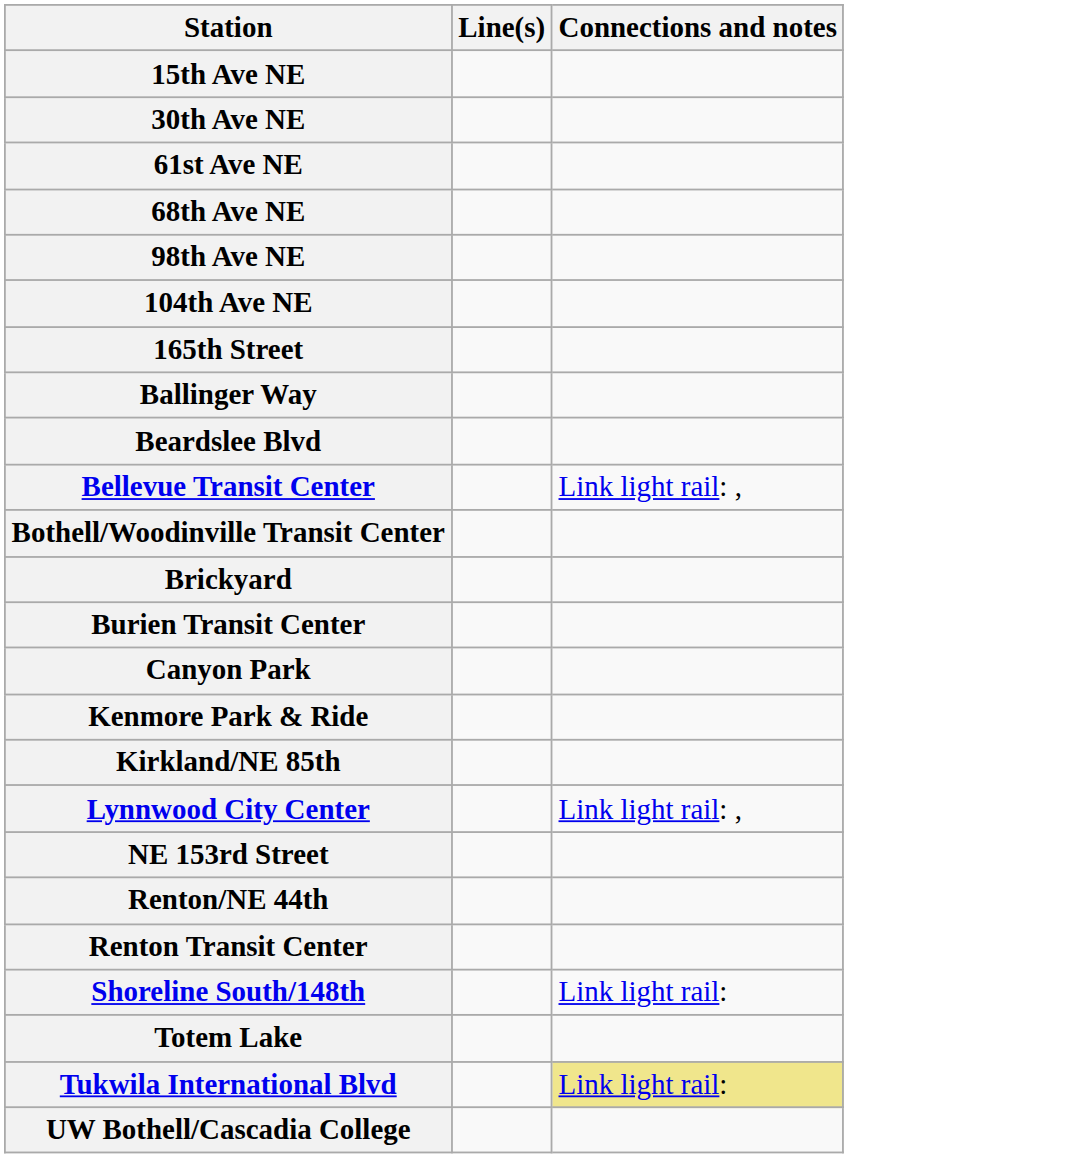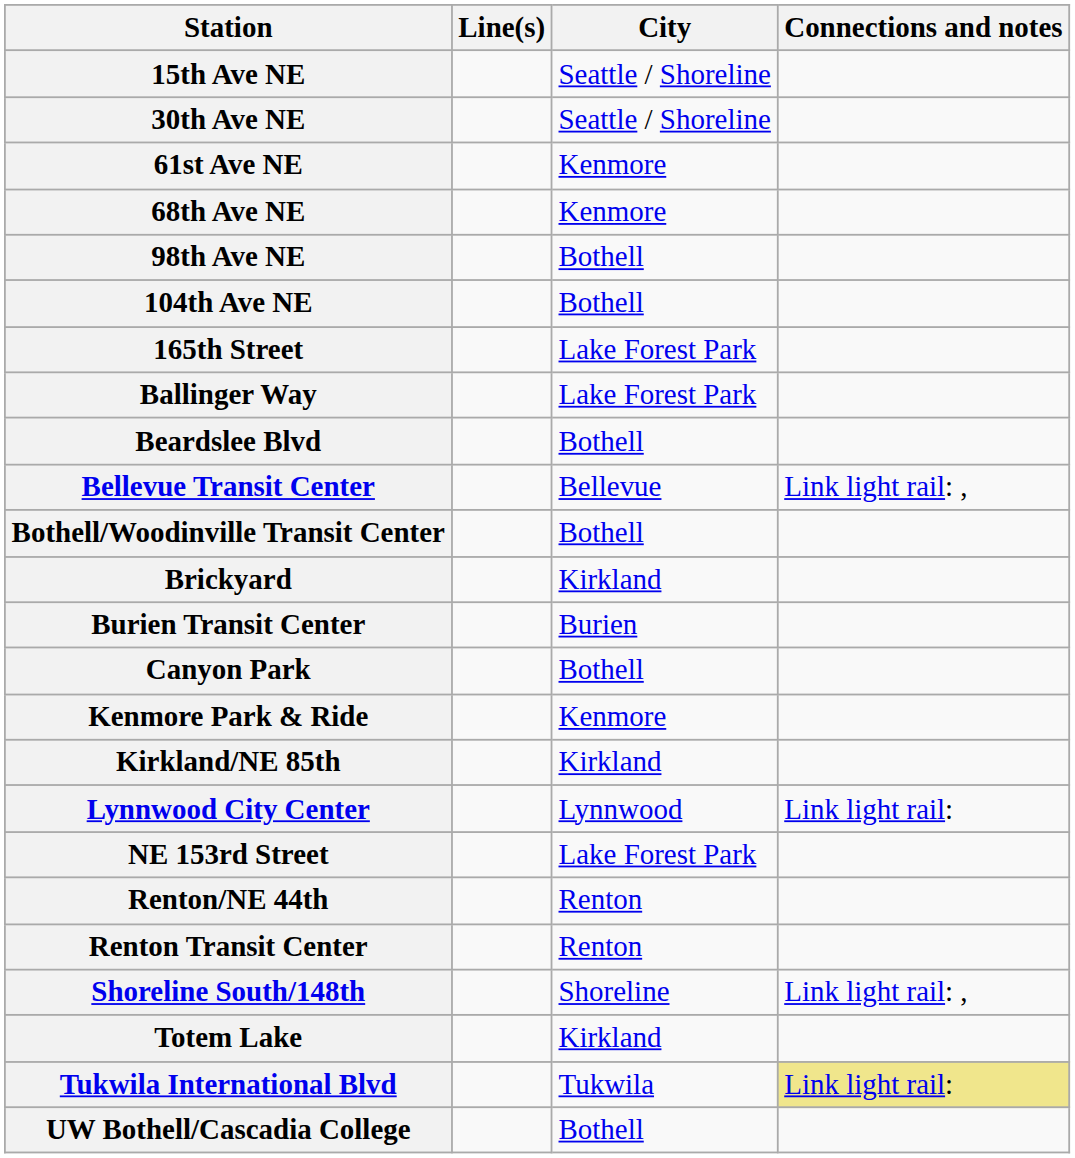 <table class="wikitable sortable sticky-header plainrowheaders">
 <tr>
 <th scope=col>Station</th>
 <th scope=col>Line(s)</th>
+<th scope=col>City</th>
 <th scope=col class="unsortable">Connections and notes</th>
 </tr>
 <tr>
 <th scope=row>15th Ave NE</th>
 <td></td>
+<td><a href='#'>Seattle</a> / <a href='#'>Shoreline</a></td>
 <td></td>
 </tr>
 <tr>
 <th scope=row>30th Ave NE</th>
 <td></td>
+<td><a href='#'>Seattle</a> / <a href='#'>Shoreline</a></td>
 <td></td>
 </tr>
 <tr>
 <th scope=row>61st Ave NE</th>
 <td></td>
+<td><a href='#'>Kenmore</a></td>
 <td></td>
 </tr>
 <tr>
 <th scope=row>68th Ave NE</th>
 <td></td>
+<td><a href='#'>Kenmore</a></td>
 <td></td>
 </tr>
 <tr>
 <th scope=row>98th Ave NE</th>
 <td></td>
+<td><a href='#'>Bothell</a></td>
 <td></td>
 </tr>
 <tr>
 <th scope=row>104th Ave NE</th>
 <td></td>
+<td><a href='#'>Bothell</a></td>
 <td></td>
 </tr>
 <tr>
 <th scope=row>165th Street</th>
 <td></td>
+<td><a href='#'>Lake Forest Park</a></td>
 <td></td>
 </tr>
 <tr>
 <th scope=row>Ballinger Way</th>
 <td></td>
+<td><a href='#'>Lake Forest Park</a></td>
 <td></td>
 </tr>
 <tr>
 <th scope=row>Beardslee Blvd</th>
 <td></td>
+<td><a href='#'>Bothell</a></td>
 <td></td>
 </tr>
 <tr>
 <th scope=row><a href='#'>Bellevue Transit Center</a></th>
 <td> </td>
+<td><a href='#'>Bellevue</a></td>
 <td> <a href='#'>Link light rail</a>: , </td>
 </tr>
 <tr>
 <th scope=row>Bothell/Woodinville Transit Center</th>
 <td> </td>
+<td><a href='#'>Bothell</a></td>
 <td></td>
 </tr>
 <tr>
 <th scope=row>Brickyard</th>
 <td></td>
+<td><a href='#'>Kirkland</a></td>
 <td></td>
 </tr>
 <tr>
 <th scope=row>Burien Transit Center</th>
 <td></td>
+<td><a href='#'>Burien</a></td>
 <td></td>
 </tr>
 <tr>
 <th scope=row>Canyon Park</th>
 <td></td>
+<td><a href='#'>Bothell</a></td>
 <td></td>
 </tr>
 <tr>
 <th scope=row>Kenmore Park & Ride</th>
 <td></td>
+<td><a href='#'>Kenmore</a></td>
 <td></td>
 </tr>
 <tr>
 <th scope=row>Kirkland/NE 85th</th>
 <td></td>
+<td><a href='#'>Kirkland</a></td>
 <td></td>
 </tr>
 <tr>
 <th scope=row><a href='#'>Lynnwood City Center</a></th>
 <td></td>
-<td> <a href='#'>Link light rail</a>: , </td>
+<td><a href='#'>Lynnwood</a></td>
+<td> <a href='#'>Link light rail</a>: </td>
 </tr>
 <tr>
 <th scope=row>NE 153rd Street</th>
 <td></td>
+<td><a href='#'>Lake Forest Park</a></td>
 <td></td>
 </tr>
 <tr>
 <th scope=row>Renton/NE 44th</th>
 <td></td>
+<td><a href='#'>Renton</a></td>
 <td></td>
 </tr>
 <tr>
 <th scope=row>Renton Transit Center</th>
 <td></td>
+<td><a href='#'>Renton</a></td>
 <td></td>
 </tr>
 <tr>
 <th scope=row><a href='#'>Shoreline South/148th</a></th>
 <td></td>
-<td> <a href='#'>Link light rail</a>: </td>
+<td><a href='#'>Shoreline</a></td>
+<td> <a href='#'>Link light rail</a>: , </td>
 </tr>
 <tr>
 <th scope=row>Totem Lake</th>
 <td></td>
+<td><a href='#'>Kirkland</a></td>
 <td></td>
 </tr>
 <tr>
 <th scope=row><a href='#'>Tukwila International Blvd</a></th>
 <td></td>
+<td><a href='#'>Tukwila</a></td>
 <td style="background: khaki;"> <a href='#'>Link light rail</a>: </td>
 </tr>
 <tr>
 <th scope=row>UW Bothell/Cascadia College</th>
 <td></td>
+<td><a href='#'>Bothell</a></td>
 <td></td>
 </tr>
 </table>
